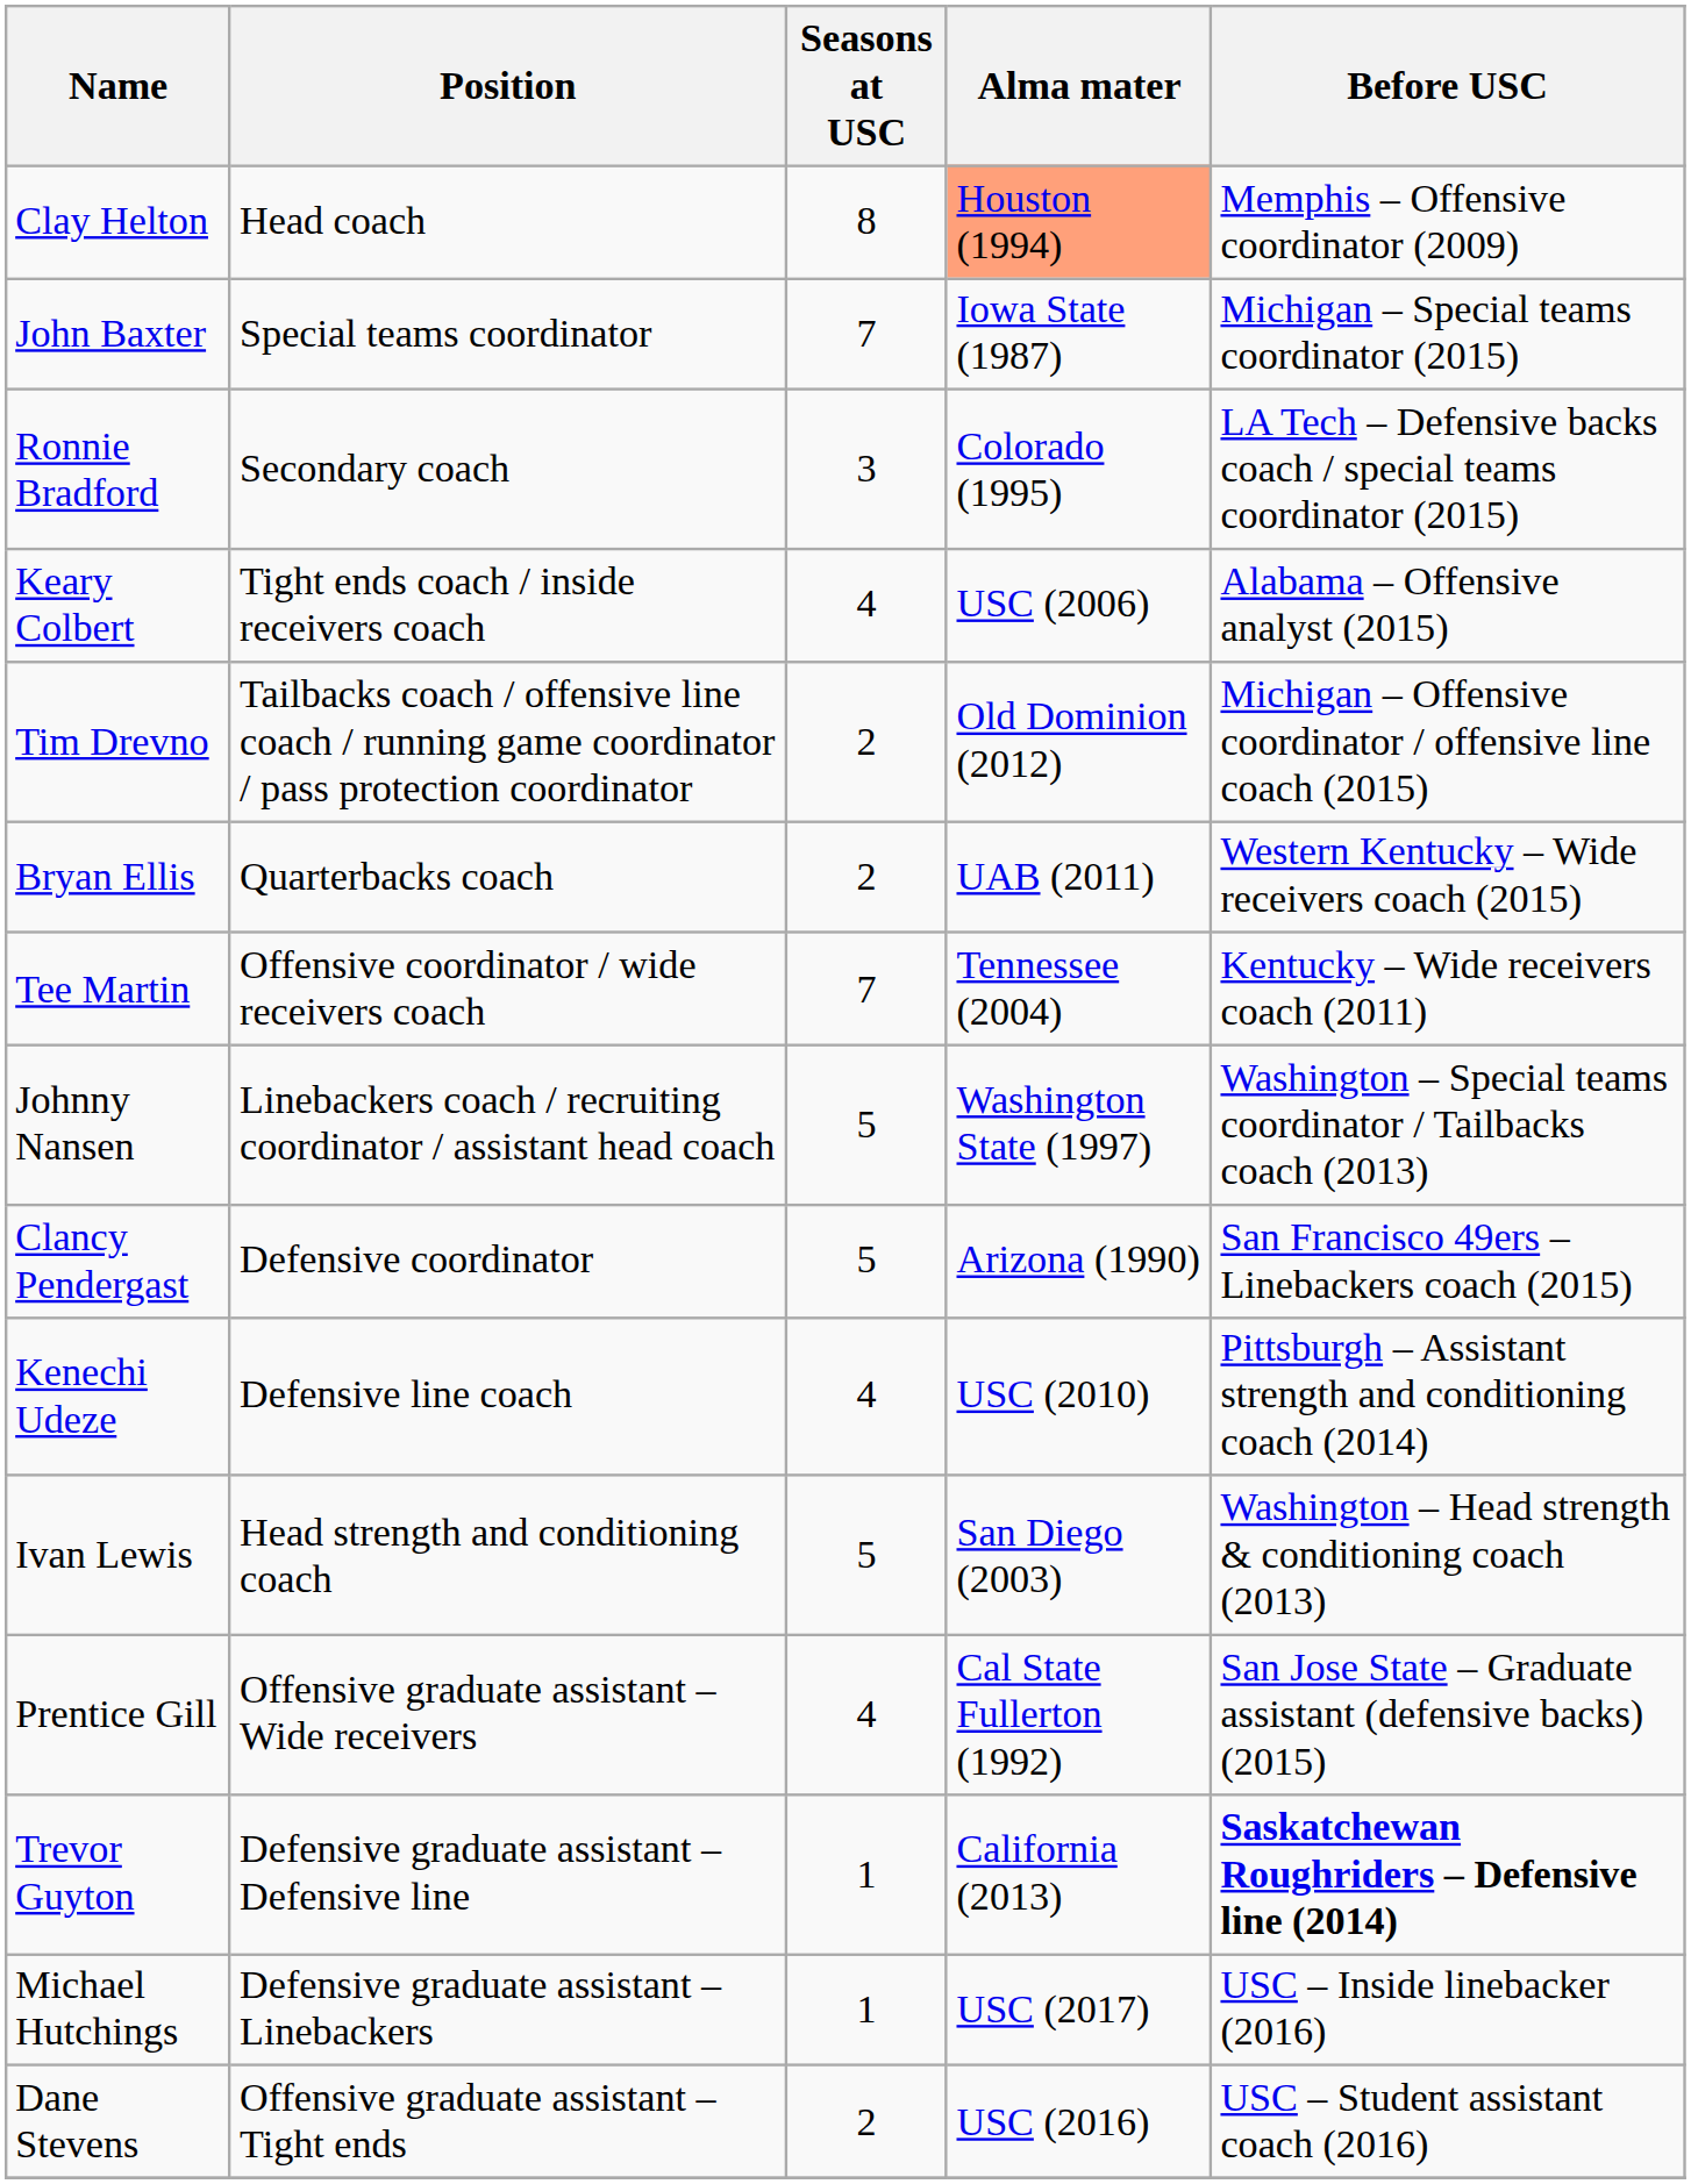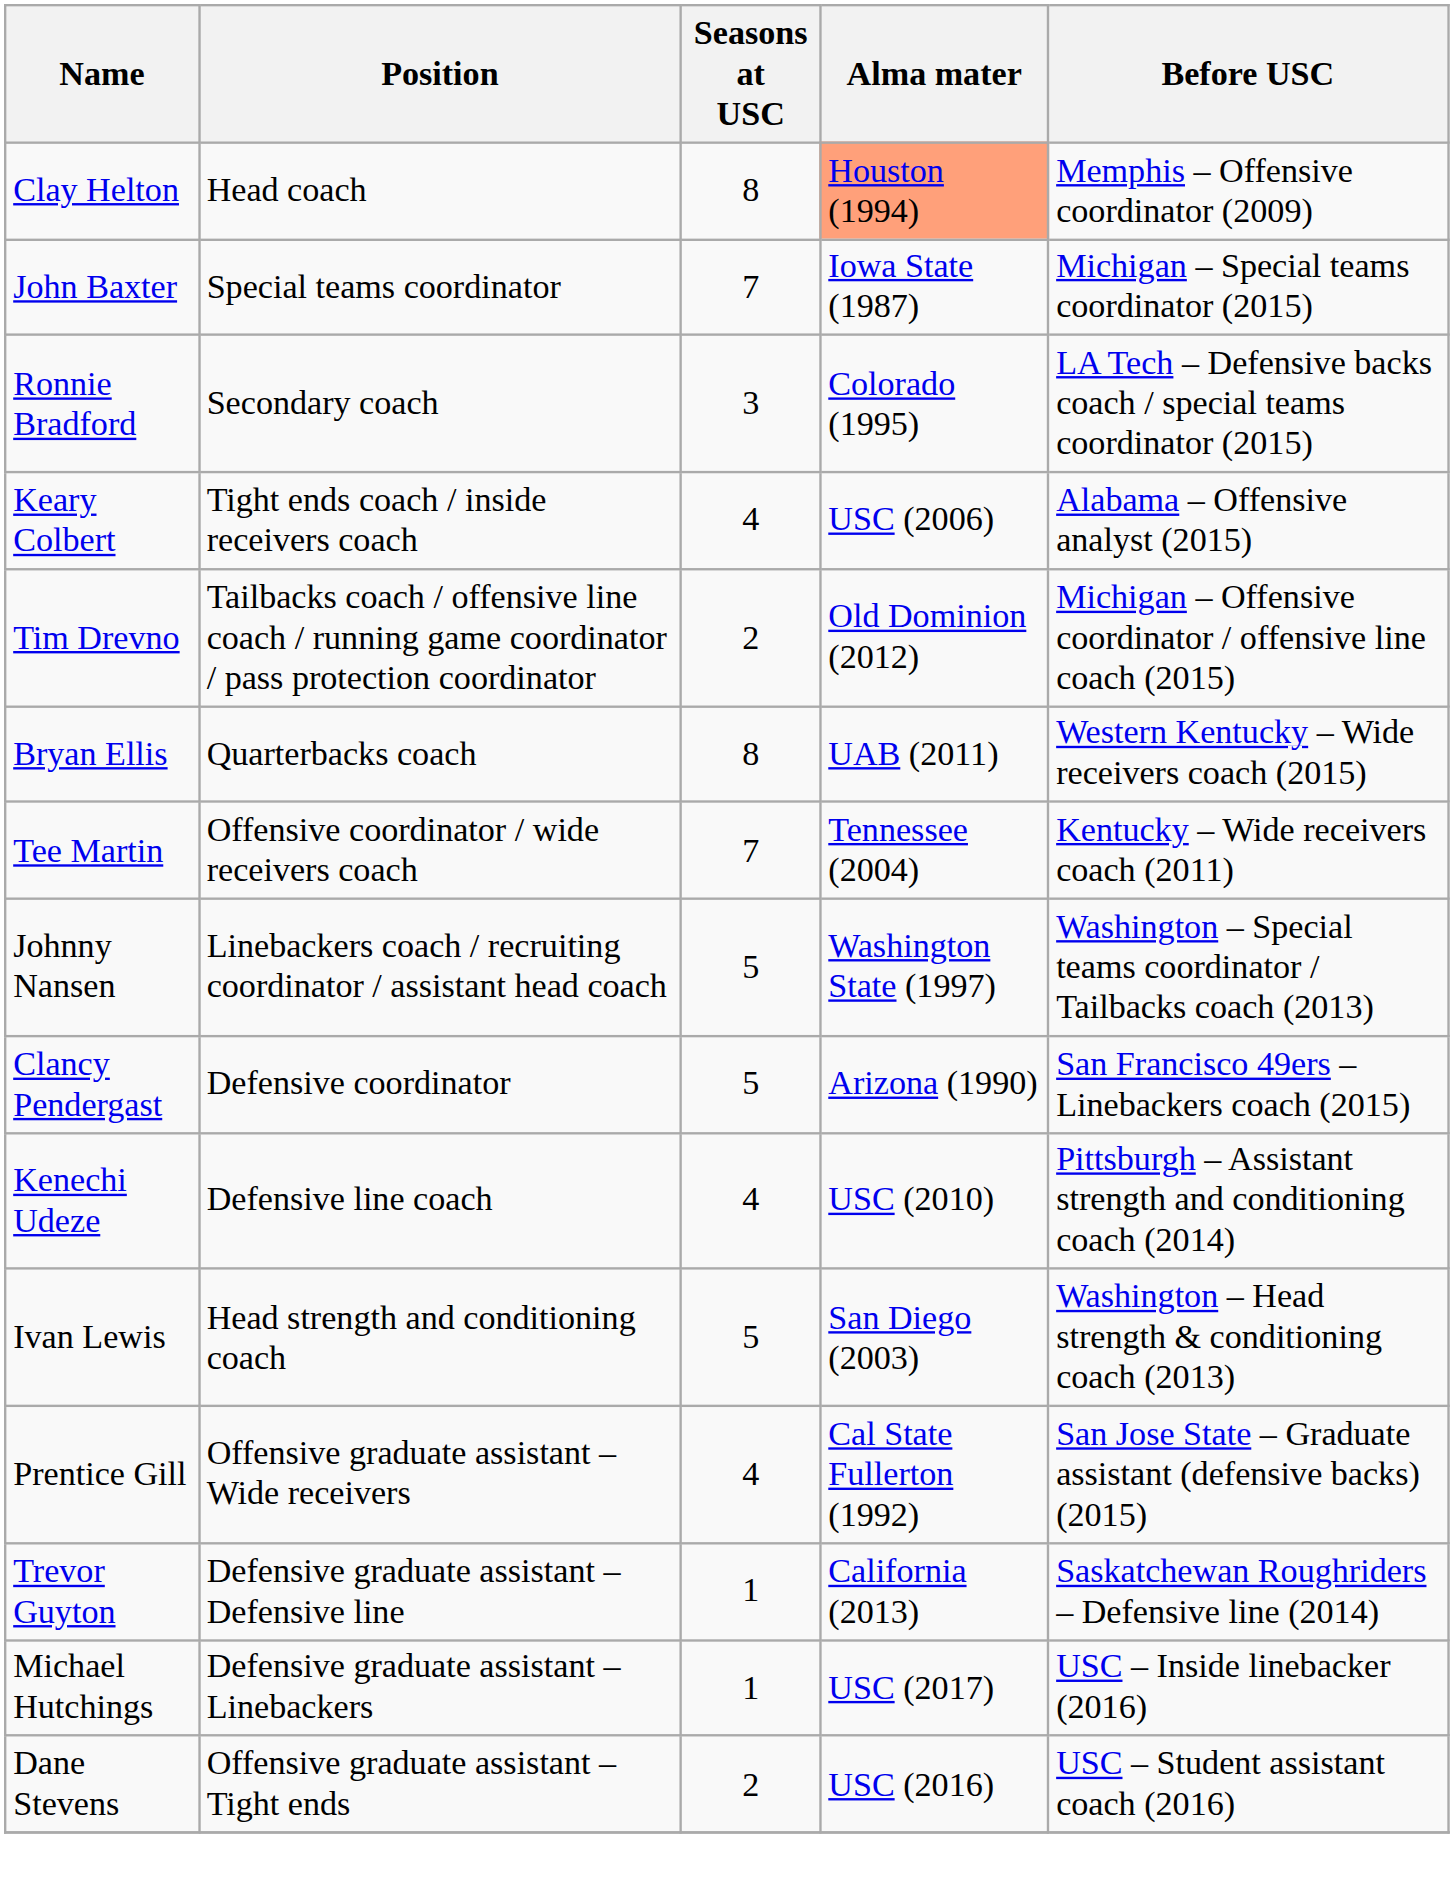 <table class="wikitable" border="1" style="font-size:90%;">
 <tr>
 <th>Name</th>
 <th>Position</th>
 <th>Seasons at<br>USC</th>
 <th>Alma mater</th>
 <th>Before USC</th>
 </tr>
 <tr>
 <td><a href='#'>Clay Helton</a></td>
 <td>Head coach</td>
 <td align=center>8</td>
 <td style="background: lightsalmon;"><a href='#'>Houston</a> (1994)</td>
 <td><a href='#'>Memphis</a> – Offensive coordinator (2009)</td>
 </tr>
 <tr>
 <td><a href='#'>John Baxter</a></td>
 <td>Special teams coordinator</td>
 <td align=center>7</td>
 <td><a href='#'>Iowa State</a> (1987)</td>
 <td><a href='#'>Michigan</a> – Special teams coordinator (2015)</td>
 </tr>
 <tr>
 <td><a href='#'>Ronnie Bradford</a></td>
 <td>Secondary coach</td>
 <td align=center>3</td>
 <td><a href='#'>Colorado</a> (1995)</td>
 <td><a href='#'>LA Tech</a> – Defensive backs coach / special teams coordinator (2015)</td>
 </tr>
 <tr>
 <td><a href='#'>Keary Colbert</a></td>
 <td>Tight ends coach / inside receivers coach</td>
 <td align=center>4</td>
 <td><a href='#'>USC</a> (2006)</td>
 <td><a href='#'>Alabama</a> – Offensive analyst (2015)</td>
 </tr>
 <tr>
 <td><a href='#'>Tim Drevno</a></td>
 <td>Tailbacks coach / offensive line coach / running game coordinator / pass protection coordinator</td>
 <td align=center>2</td>
 <td><a href='#'>Old Dominion</a> (2012)</td>
 <td><a href='#'>Michigan</a> – Offensive coordinator / offensive line coach (2015)</td>
 </tr>
 <tr>
 <td><a href='#'>Bryan Ellis</a></td>
 <td>Quarterbacks coach</td>
-<td align=center>2</td>
+<td align=center>8</td>
 <td><a href='#'>UAB</a> (2011)</td>
 <td><a href='#'>Western Kentucky</a> – Wide receivers coach (2015)</td>
 </tr>
 <tr>
 <td><a href='#'>Tee Martin</a></td>
 <td>Offensive coordinator / wide receivers coach</td>
 <td align=center>7</td>
 <td><a href='#'>Tennessee</a> (2004)</td>
 <td><a href='#'>Kentucky</a> – Wide receivers coach (2011)</td>
 </tr>
 <tr>
 <td>Johnny Nansen</td>
 <td>Linebackers coach / recruiting coordinator / assistant head coach</td>
 <td align=center>5</td>
 <td><a href='#'>Washington State</a> (1997)</td>
 <td><a href='#'>Washington</a> – Special teams coordinator / Tailbacks coach (2013)</td>
 </tr>
 <tr>
 <td><a href='#'>Clancy Pendergast</a></td>
 <td>Defensive coordinator</td>
 <td align=center>5</td>
 <td><a href='#'>Arizona</a> (1990)</td>
 <td><a href='#'>San Francisco 49ers</a> – Linebackers coach (2015)</td>
 </tr>
 <tr>
 <td><a href='#'>Kenechi Udeze</a></td>
 <td>Defensive line coach</td>
 <td align=center>4</td>
 <td><a href='#'>USC</a> (2010)</td>
 <td><a href='#'>Pittsburgh</a> – Assistant strength and conditioning coach (2014)</td>
 </tr>
 <tr>
 <td>Ivan Lewis</td>
 <td>Head strength and conditioning coach</td>
 <td align=center>5</td>
 <td><a href='#'>San Diego</a> (2003)</td>
 <td><a href='#'>Washington</a> – Head strength & conditioning coach (2013)</td>
 </tr>
 <tr>
 <td>Prentice Gill</td>
 <td>Offensive graduate assistant – Wide receivers</td>
 <td align=center>4</td>
 <td><a href='#'>Cal State Fullerton</a> (1992)</td>
 <td><a href='#'>San Jose State</a> – Graduate assistant (defensive backs) (2015)</td>
 </tr>
 <tr>
 <td><a href='#'>Trevor Guyton</a></td>
 <td>Defensive graduate assistant – Defensive line</td>
 <td align=center>1</td>
 <td><a href='#'>California</a> (2013)</td>
-<td><strong><a href='#'>Saskatchewan Roughriders</a> – Defensive line (2014)</strong></td>
+<td><a href='#'>Saskatchewan Roughriders</a> – Defensive line (2014)</td>
 </tr>
 <tr>
 <td>Michael Hutchings</td>
 <td>Defensive graduate assistant – Linebackers</td>
 <td align=center>1</td>
 <td><a href='#'>USC</a> (2017)</td>
 <td><a href='#'>USC</a> – Inside linebacker (2016)</td>
 </tr>
 <tr>
 <td>Dane Stevens</td>
 <td>Offensive graduate assistant – Tight ends</td>
 <td align=center>2</td>
 <td><a href='#'>USC</a> (2016)</td>
 <td><a href='#'>USC</a> – Student assistant coach (2016)</td>
 </tr>
 <tr>
 </tr>
 </table>
